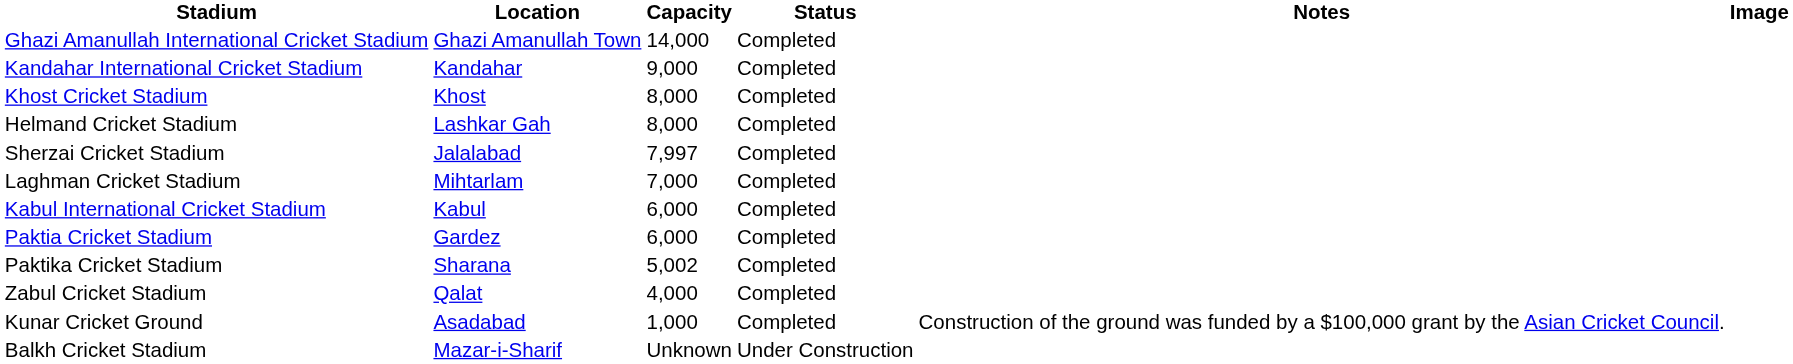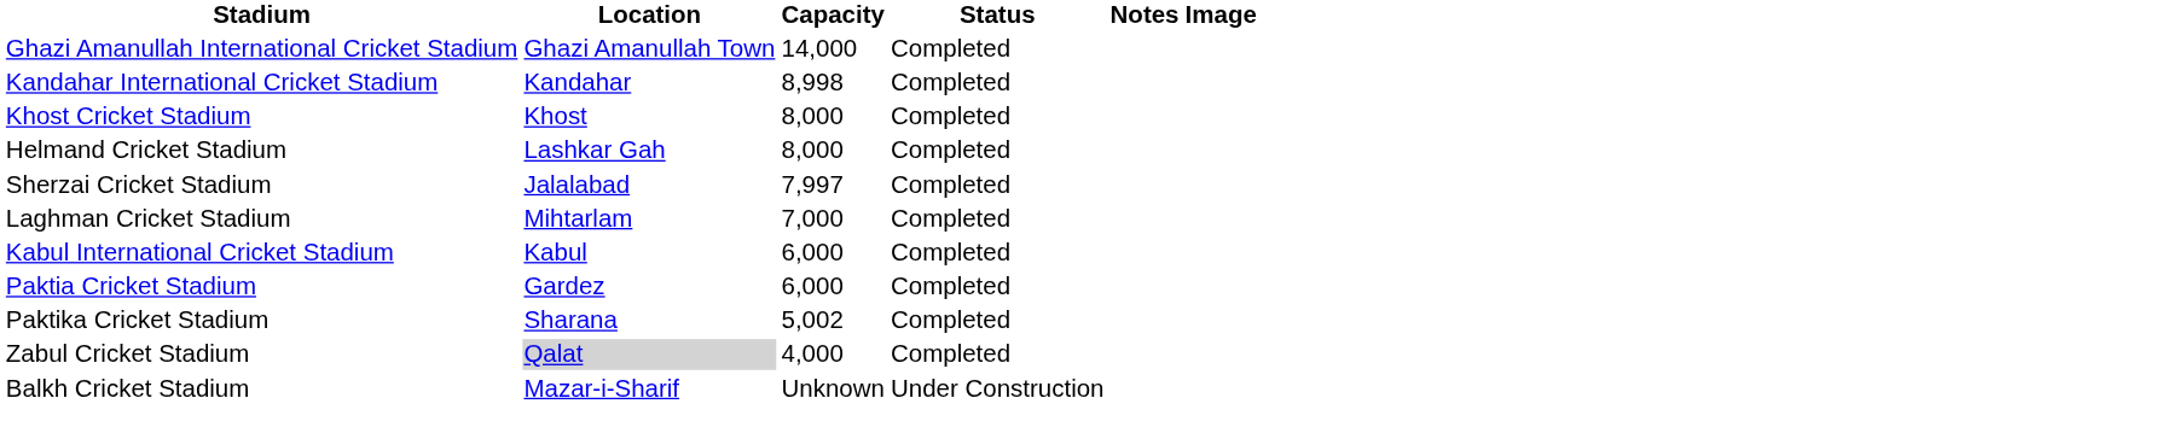 <table class>
 <tr>
 <th>Stadium</th>
 <th>Location</th>
 <th>Capacity</th>
 <th>Status</th>
 <th>Notes</th>
 <th>Image</th>
 </tr>
 <tr>
 <td><a href='#'>Ghazi Amanullah International Cricket Stadium</a></td>
 <td><a href='#'>Ghazi Amanullah Town</a></td>
 <td>14,000</td>
 <td>Completed</td>
 <td></td>
 <td></td>
 </tr>
 <tr>
 <td><a href='#'>Kandahar International Cricket Stadium</a></td>
 <td><a href='#'>Kandahar</a></td>
-<td>9,000</td>
+<td>8,998</td>
 <td>Completed</td>
 <td></td>
 <td></td>
 </tr>
 <tr>
 <td><a href='#'>Khost Cricket Stadium</a></td>
 <td><a href='#'>Khost</a></td>
 <td>8,000</td>
 <td>Completed</td>
 <td></td>
 <td></td>
 </tr>
 <tr>
 <td>Helmand Cricket Stadium</td>
 <td><a href='#'>Lashkar Gah</a></td>
 <td>8,000</td>
 <td>Completed</td>
 <td></td>
 <td></td>
 </tr>
 <tr>
 <td>Sherzai Cricket Stadium</td>
 <td><a href='#'>Jalalabad</a></td>
 <td>7,997</td>
 <td>Completed</td>
 <td></td>
 <td></td>
 </tr>
 <tr>
 <td>Laghman Cricket Stadium</td>
 <td><a href='#'>Mihtarlam</a></td>
 <td>7,000</td>
 <td>Completed</td>
 <td></td>
 <td></td>
 </tr>
 <tr>
 <td><a href='#'>Kabul International Cricket Stadium</a></td>
 <td><a href='#'>Kabul</a></td>
 <td>6,000</td>
 <td>Completed</td>
 <td></td>
 <td></td>
 </tr>
 <tr>
 <td><a href='#'>Paktia Cricket Stadium</a></td>
 <td><a href='#'>Gardez</a></td>
 <td>6,000</td>
 <td>Completed</td>
 <td></td>
 <td></td>
 </tr>
 <tr>
 <td>Paktika Cricket Stadium</td>
 <td><a href='#'>Sharana</a></td>
 <td>5,002</td>
 <td>Completed</td>
 <td></td>
 <td></td>
 </tr>
 <tr>
 <td>Zabul Cricket Stadium</td>
-<td><a href='#'>Qalat</a></td>
+<td style="background: lightgrey;"><a href='#'>Qalat</a></td>
 <td>4,000</td>
 <td>Completed</td>
 <td></td>
-<td></td>
-</tr>
-<tr>
-<td>Kunar Cricket Ground</td>
-<td><a href='#'>Asadabad</a></td>
-<td>1,000</td>
-<td>Completed</td>
-<td>Construction of the ground was funded by a $100,000 grant by the <a href='#'>Asian Cricket Council</a>.</td>
 <td></td>
 </tr>
 <tr>
 <td>Balkh Cricket Stadium</td>
 <td><a href='#'>Mazar-i-Sharif</a></td>
 <td>Unknown</td>
 <td>Under Construction</td>
 <td></td>
 <td></td>
 </tr>
 </table>
